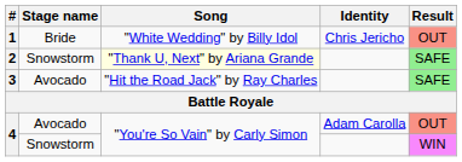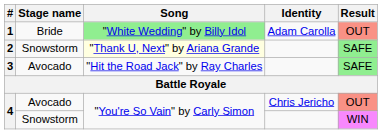 <table class="wikitable plainrowheaders" style="text-align: center;">
 <tr>
 <th>#</th>
 <th>Stage name</th>
 <th>Song</th>
 <th>Identity</th>
 <th>Result</th>
 </tr>
 <tr>
 <th>1</th>
 <td>Bride</td>
-<td>"<a href='#'>White Wedding</a>" by <a href='#'>Billy Idol</a></td>
-<td><a href='#'>Chris Jericho</a></td>
+<td style="background: lightgreen;">"<a href='#'>White Wedding</a>" by <a href='#'>Billy Idol</a></td>
+<td><a href='#'>Adam Carolla</a></td>
 <td bgcolor=#F99185>OUT</td>
 </tr>
 <tr>
 <th>2</th>
 <td>Snowstorm</td>
 <td style="background: lightyellow;">"<a href='#'>Thank U, Next</a>" by <a href='#'>Ariana Grande</a></td>
 <td></td>
 <td bgcolor=lightgreen>SAFE</td>
 </tr>
 <tr>
 <th>3</th>
 <td>Avocado</td>
 <td>"<a href='#'>Hit the Road Jack</a>" by <a href='#'>Ray Charles</a></td>
 <td></td>
 <td bgcolor=lightgreen>SAFE</td>
 </tr>
 <tr>
 <th colspan=5>Battle Royale</th>
 </tr>
 <tr>
 <th rowspan=2>4</th>
 <td>Avocado</td>
 <td rowspan=2>"<a href='#'>You're So Vain</a>" by <a href='#'>Carly Simon</a></td>
-<td><a href='#'>Adam Carolla</a></td>
+<td><a href='#'>Chris Jericho</a></td>
 <td bgcolor=#F99185>OUT</td>
 </tr>
 <tr>
 <td>Snowstorm</td>
 <td></td>
 <td bgcolor="#F888FD">WIN</td>
 </tr>
 </table>
